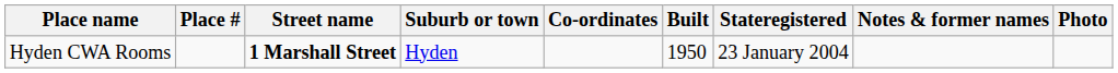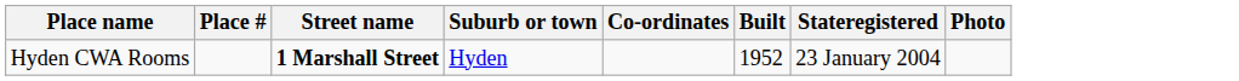 <table class="wikitable sortable">
 <tr>
 <th>Place name</th>
 <th>Place #</th>
 <th>Street name</th>
 <th>Suburb or town</th>
 <th>Co-ordinates</th>
 <th>Built</th>
 <th>Stateregistered</th>
-<th class="unsortable">Notes & former names</th>
 <th class="unsortable">Photo</th>
 </tr>
 <tr>
 <td>Hyden CWA Rooms</td>
 <td></td>
 <td><strong>1 Marshall Street</strong></td>
 <td><a href='#'>Hyden</a></td>
 <td></td>
-<td>1950</td>
+<td>1952</td>
 <td>23 January 2004</td>
-<td></td>
 <td></td>
 </tr>
 </table>
